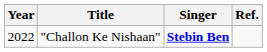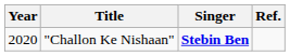 <table class="wikitable sortable plainrowheaders">
 <tr style="background:#ccc; text-align:center;">
 <th scope="col">Year</th>
 <th scope="col">Title</th>
 <th scope="col">Singer</th>
 <th scope="col" class="unsortable ">Ref.</th>
 </tr>
 <tr>
-<td>2022</td>
+<td>2020</td>
 <td>"Challon Ke Nishaan"</td>
 <td><strong><a href='#'>Stebin Ben</a></strong></td>
 <td></td>
 </tr>
 </table>
